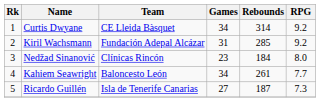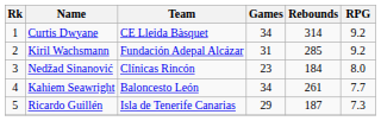 <table class="wikitable" style="text-align: center;">
 <tr>
 <th>Rk</th>
 <th>Name</th>
 <th>Team</th>
 <th>Games</th>
 <th>Rebounds</th>
 <th width=40>RPG</th>
 </tr>
 <tr>
 <td>1</td>
 <td align="left"> <a href='#'>Curtis Dwyane</a></td>
 <td align="left"><a href='#'>CE Lleida Bàsquet</a></td>
 <td>34</td>
 <td>314</td>
 <td>9.2</td>
 </tr>
 <tr>
 <td>2</td>
 <td align="left"> <a href='#'>Kiril Wachsmann</a></td>
 <td align="left"><a href='#'>Fundación Adepal Alcázar</a></td>
 <td>31</td>
 <td>285</td>
 <td>9.2</td>
 </tr>
 <tr>
 <td>3</td>
 <td align="left"> <a href='#'>Nedžad Sinanović</a></td>
 <td align="left"><a href='#'>Clínicas Rincón</a></td>
 <td>23</td>
 <td>184</td>
 <td>8.0</td>
 </tr>
 <tr>
 <td>4</td>
 <td align="left"> <a href='#'>Kahiem Seawright</a></td>
 <td align="left"><a href='#'>Baloncesto León</a></td>
 <td>34</td>
 <td>261</td>
 <td>7.7</td>
 </tr>
 <tr>
 <td>5</td>
 <td align="left"> <a href='#'>Ricardo Guillén</a></td>
 <td align="left"><a href='#'>Isla de Tenerife Canarias</a></td>
-<td>27</td>
+<td>29</td>
 <td>187</td>
 <td>7.3</td>
 </tr>
 <tr>
 </tr>
 </table>
